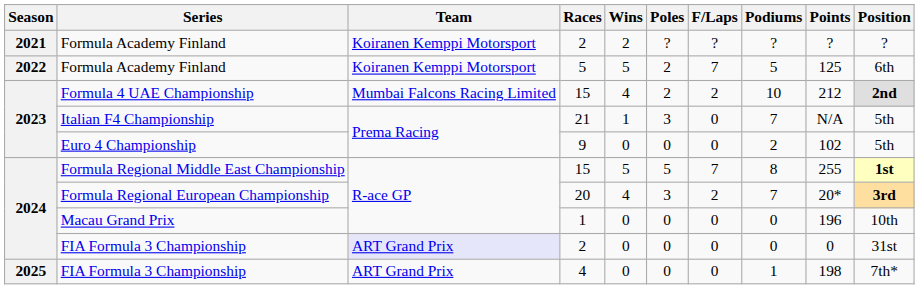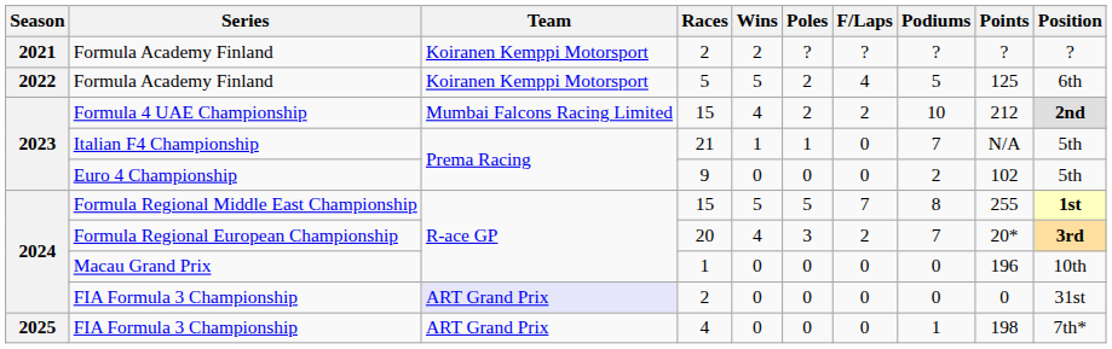 <table class="wikitable" style="font-size: 90%; text-align:center;">
 <tr>
 <th>Season</th>
 <th>Series</th>
 <th>Team</th>
 <th>Races</th>
 <th>Wins</th>
 <th>Poles</th>
 <th>F/Laps</th>
 <th>Podiums</th>
 <th>Points</th>
 <th>Position</th>
 </tr>
 <tr>
 <th>2021</th>
 <td style="text-align:left;">Formula Academy Finland</td>
 <td style="text-align:left;"><a href='#'>Koiranen Kemppi Motorsport</a></td>
 <td>2</td>
 <td>2</td>
 <td>?</td>
 <td>?</td>
 <td>?</td>
 <td>?</td>
 <td>?</td>
 </tr>
 <tr>
 <th>2022</th>
 <td style="text-align:left;">Formula Academy Finland</td>
 <td style="text-align:left;"><a href='#'>Koiranen Kemppi Motorsport</a></td>
 <td>5</td>
 <td>5</td>
 <td>2</td>
-<td>7</td>
+<td>4</td>
 <td>5</td>
 <td>125</td>
 <td>6th</td>
 </tr>
 <tr>
 <th rowspan="3">2023</th>
 <td style="text-align:left;"><a href='#'>Formula 4 UAE Championship</a></td>
 <td style="text-align:left;"><a href='#'>Mumbai Falcons Racing Limited</a></td>
 <td>15</td>
 <td>4</td>
 <td>2</td>
 <td>2</td>
 <td>10</td>
 <td>212</td>
 <td style="background:#DFDFDF;"><strong>2nd</strong></td>
 </tr>
 <tr>
 <td style="text-align:left;"><a href='#'>Italian F4 Championship</a></td>
 <td rowspan="2" style="text-align:left;"><a href='#'>Prema Racing</a></td>
 <td>21</td>
 <td>1</td>
-<td>3</td>
+<td>1</td>
 <td>0</td>
 <td>7</td>
 <td>N/A</td>
 <td>5th</td>
 </tr>
 <tr>
 <td style="text-align:left;"><a href='#'>Euro 4 Championship</a></td>
 <td>9</td>
 <td>0</td>
 <td>0</td>
 <td>0</td>
 <td>2</td>
 <td>102</td>
 <td>5th</td>
 </tr>
 <tr>
 <th rowspan="4">2024</th>
 <td style="text-align:left;"><a href='#'>Formula Regional Middle East Championship</a></td>
 <td rowspan="3" style="text-align:left;"><a href='#'>R-ace GP</a></td>
 <td>15</td>
 <td>5</td>
 <td>5</td>
 <td>7</td>
 <td>8</td>
 <td>255</td>
 <td style="background:#FFFFBF"><strong>1st</strong></td>
 </tr>
 <tr>
 <td style="text-align:left;"><a href='#'>Formula Regional European Championship</a></td>
 <td>20</td>
 <td>4</td>
 <td>3</td>
 <td>2</td>
 <td>7</td>
 <td>20*</td>
 <td style="background:#FFDF9F"><strong>3rd</strong></td>
 </tr>
 <tr>
 <td style="text-align:left;"><a href='#'>Macau Grand Prix</a></td>
 <td>1</td>
 <td>0</td>
 <td>0</td>
 <td>0</td>
 <td>0</td>
 <td>196</td>
 <td>10th</td>
 </tr>
 <tr>
 <td style="text-align:left;"><a href='#'>FIA Formula 3 Championship</a></td>
 <td style="background: lavender; text-align:left;"><a href='#'>ART Grand Prix</a></td>
 <td>2</td>
 <td>0</td>
 <td>0</td>
 <td>0</td>
 <td>0</td>
 <td>0</td>
 <td>31st</td>
 </tr>
 <tr>
 <th>2025</th>
 <td style="text-align:left;"><a href='#'>FIA Formula 3 Championship</a></td>
 <td style="text-align:left;"><a href='#'>ART Grand Prix</a></td>
 <td>4</td>
 <td>0</td>
 <td>0</td>
 <td>0</td>
 <td>1</td>
 <td>198</td>
 <td>7th*</td>
 </tr>
 </table>
